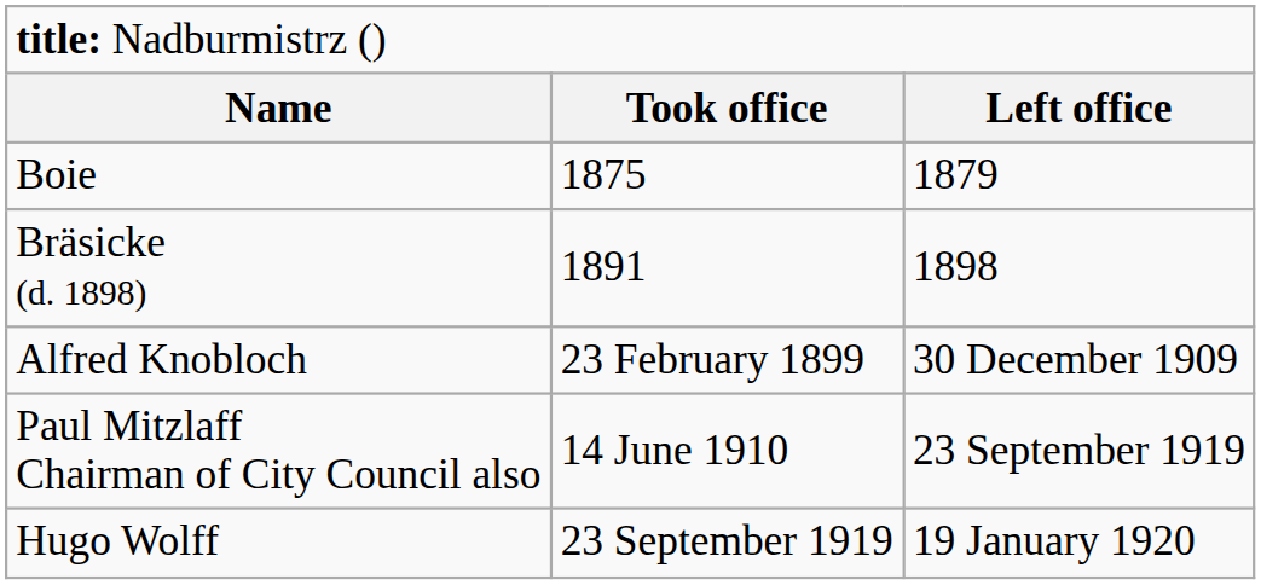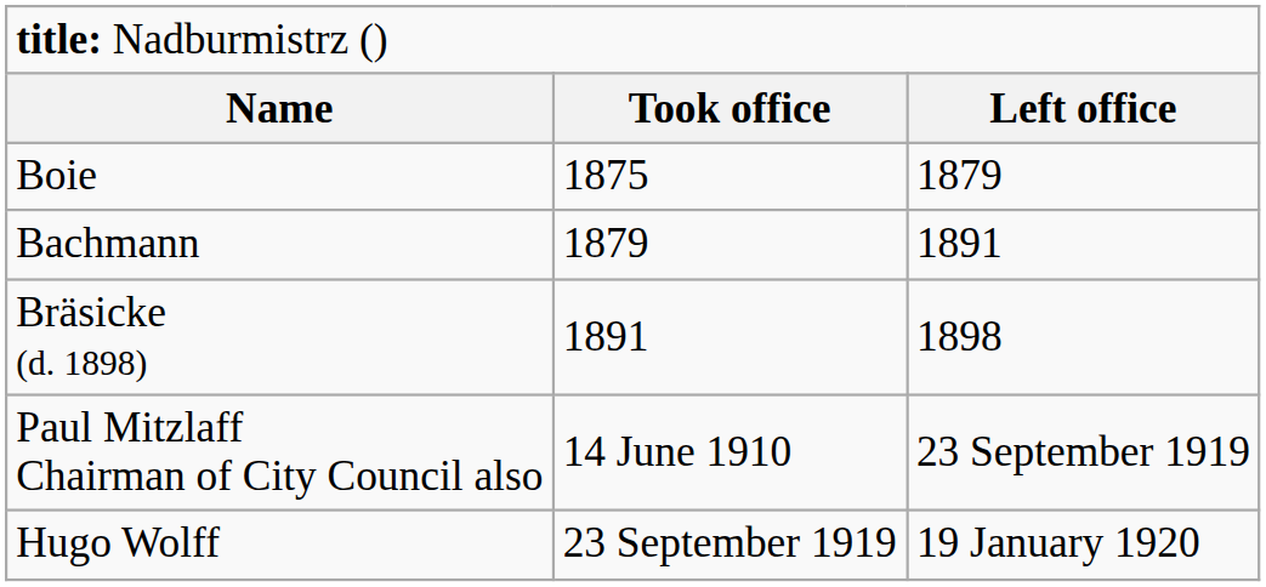 <table class=wikitable>
 <tr>
 <td colspan=3><strong>title:</strong> Nadburmistrz ()</td>
 </tr>
 <tr>
 <th>Name</th>
 <th>Took office</th>
 <th>Left office</th>
 </tr>
 <tr>
 <td>Boie</td>
 <td>1875</td>
 <td>1879</td>
 </tr>
 <tr>
+<td>Bachmann</td>
+<td>1879</td>
+<td>1891</td>
+</tr>
+<tr>
 <td>Bräsicke <br><small>(d. 1898)</small></td>
 <td>1891</td>
 <td>1898</td>
-</tr>
-<tr>
-<td>Alfred Knobloch</td>
-<td>23 February 1899</td>
-<td>30 December 1909</td>
 </tr>
 <tr>
 <td>Paul Mitzlaff <br>Chairman of City Council also</td>
 <td>14 June 1910</td>
 <td>23 September 1919</td>
 </tr>
 <tr>
 <td>Hugo Wolff</td>
 <td>23 September 1919</td>
 <td>19 January 1920</td>
 </tr>
 </table>
